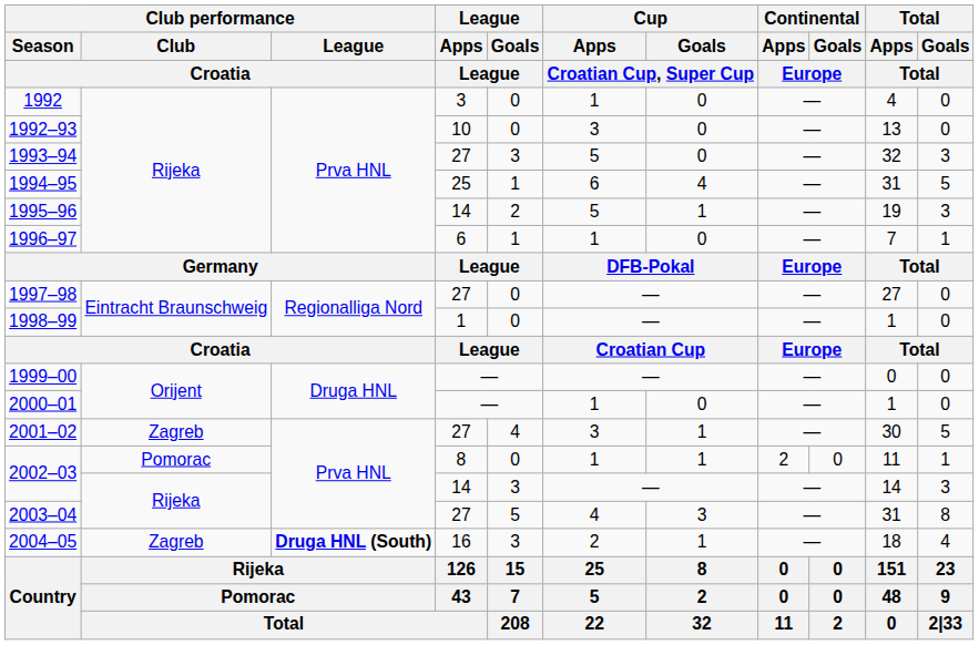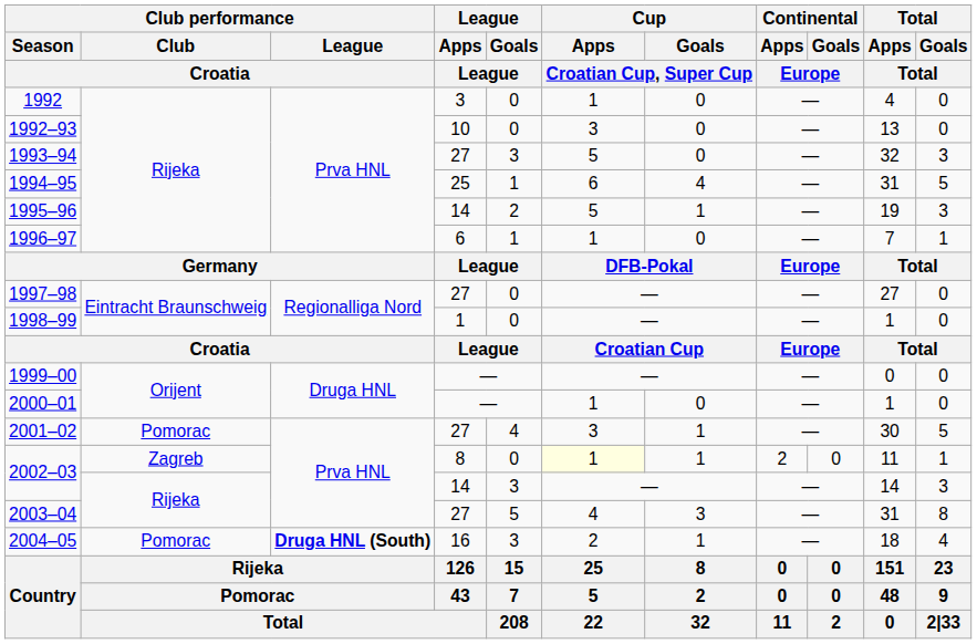 <table class="wikitable" style="text-align:center;">
 <tr>
 <th colspan=3>Club performance</th>
 <th colspan=2>League</th>
 <th colspan=2>Cup</th>
 <th colspan=2>Continental</th>
 <th colspan=2>Total</th>
 </tr>
 <tr>
 <th>Season</th>
 <th>Club</th>
 <th>League</th>
 <th>Apps</th>
 <th>Goals</th>
 <th>Apps</th>
 <th>Goals</th>
 <th>Apps</th>
 <th>Goals</th>
 <th>Apps</th>
 <th>Goals</th>
 </tr>
 <tr>
 <th colspan=3>Croatia</th>
 <th colspan=2>League</th>
 <th colspan=2><a href='#'>Croatian Cup</a>, <a href='#'>Super Cup</a></th>
 <th colspan=2><a href='#'>Europe</a></th>
 <th colspan=2>Total</th>
 </tr>
 <tr>
 <td><a href='#'>1992</a></td>
 <td rowspan="6"><a href='#'>Rijeka</a></td>
 <td rowspan="6"><a href='#'>Prva HNL</a></td>
 <td>3</td>
 <td>0</td>
 <td>1</td>
 <td>0</td>
 <td colspan="2">—</td>
 <td>4</td>
 <td>0</td>
 </tr>
 <tr>
 <td><a href='#'>1992–93</a></td>
 <td>10</td>
 <td>0</td>
 <td>3</td>
 <td>0</td>
 <td colspan="2">—</td>
 <td>13</td>
 <td>0</td>
 </tr>
 <tr>
 <td><a href='#'>1993–94</a></td>
 <td>27</td>
 <td>3</td>
 <td>5</td>
 <td>0</td>
 <td colspan="2">—</td>
 <td>32</td>
 <td>3</td>
 </tr>
 <tr>
 <td><a href='#'>1994–95</a></td>
 <td>25</td>
 <td>1</td>
 <td>6</td>
 <td>4</td>
 <td colspan="2">—</td>
 <td>31</td>
 <td>5</td>
 </tr>
 <tr>
 <td><a href='#'>1995–96</a></td>
 <td>14</td>
 <td>2</td>
 <td>5</td>
 <td>1</td>
 <td colspan="2">—</td>
 <td>19</td>
 <td>3</td>
 </tr>
 <tr>
 <td><a href='#'>1996–97</a></td>
 <td>6</td>
 <td>1</td>
 <td>1</td>
 <td>0</td>
 <td colspan="2">—</td>
 <td>7</td>
 <td>1</td>
 </tr>
 <tr>
 <th colspan=3>Germany</th>
 <th colspan=2>League</th>
 <th colspan=2><a href='#'>DFB-Pokal</a></th>
 <th colspan=2><a href='#'>Europe</a></th>
 <th colspan=2>Total</th>
 </tr>
 <tr>
 <td><a href='#'>1997–98</a></td>
 <td rowspan="2"><a href='#'>Eintracht Braunschweig</a></td>
 <td rowspan="2"><a href='#'>Regionalliga Nord</a></td>
 <td>27</td>
 <td>0</td>
 <td colspan="2">—</td>
 <td colspan="2">—</td>
 <td>27</td>
 <td>0</td>
 </tr>
 <tr>
 <td><a href='#'>1998–99</a></td>
 <td>1</td>
 <td>0</td>
 <td colspan="2">—</td>
 <td colspan="2">—</td>
 <td>1</td>
 <td>0</td>
 </tr>
 <tr>
 <th colspan=3>Croatia</th>
 <th colspan=2>League</th>
 <th colspan=2><a href='#'>Croatian Cup</a></th>
 <th colspan=2><a href='#'>Europe</a></th>
 <th colspan=2>Total</th>
 </tr>
 <tr>
 <td><a href='#'>1999–00</a></td>
 <td rowspan="2"><a href='#'>Orijent</a></td>
 <td rowspan="2"><a href='#'>Druga HNL</a></td>
 <td colspan="2">—</td>
 <td colspan="2">—</td>
 <td colspan="2">—</td>
 <td>0</td>
 <td>0</td>
 </tr>
 <tr>
 <td><a href='#'>2000–01</a></td>
 <td colspan="2">—</td>
 <td>1</td>
 <td>0</td>
 <td colspan="2">—</td>
 <td>1</td>
 <td>0</td>
 </tr>
 <tr>
 <td><a href='#'>2001–02</a></td>
-<td rowspan="1"><a href='#'>Zagreb</a></td>
+<td rowspan="1"><a href='#'>Pomorac</a></td>
 <td rowspan="4"><a href='#'>Prva HNL</a></td>
 <td>27</td>
 <td>4</td>
 <td>3</td>
 <td>1</td>
 <td colspan="2">—</td>
 <td>30</td>
 <td>5</td>
 </tr>
 <tr>
 <td rowspan="2"><a href='#'>2002–03</a></td>
-<td rowspan="1"><a href='#'>Pomorac</a></td>
+<td rowspan="1"><a href='#'>Zagreb</a></td>
 <td>8</td>
 <td>0</td>
-<td>1</td>
+<td style="background: lightyellow;">1</td>
 <td>1</td>
 <td>2</td>
 <td>0</td>
 <td>11</td>
 <td>1</td>
 </tr>
 <tr>
 <td rowspan="2"><a href='#'>Rijeka</a></td>
 <td>14</td>
 <td>3</td>
 <td colspan="2">—</td>
 <td colspan="2">—</td>
 <td>14</td>
 <td>3</td>
 </tr>
 <tr>
 <td><a href='#'>2003–04</a></td>
 <td>27</td>
 <td>5</td>
 <td>4</td>
 <td>3</td>
 <td colspan="2">—</td>
 <td>31</td>
 <td>8</td>
 </tr>
 <tr>
 <td><a href='#'>2004–05</a></td>
-<td rowspan="1"><a href='#'>Zagreb</a></td>
+<td rowspan="1"><a href='#'>Pomorac</a></td>
 <td rowspan="1"><strong><a href='#'>Druga HNL</a> (South)</strong></td>
 <td>16</td>
 <td>3</td>
 <td>2</td>
 <td>1</td>
 <td colspan="2">—</td>
 <td>18</td>
 <td>4</td>
 </tr>
 <tr>
 <th rowspan=3>Country</th>
 <th colspan=2>Rijeka</th>
 <th>126</th>
 <th>15</th>
 <th>25</th>
 <th>8</th>
 <th>0</th>
 <th>0</th>
 <th>151</th>
 <th>23</th>
 </tr>
 <tr>
 <th colspan=2>Pomorac</th>
 <th>43</th>
 <th>7</th>
 <th>5</th>
 <th>2</th>
 <th>0</th>
 <th>0</th>
 <th>48</th>
 <th>9</th>
 </tr>
 <tr>
 <th colspan=3>Total</th>
 <th>208</th>
 <th>22</th>
 <th>32</th>
 <th>11</th>
 <th>2</th>
 <th>0</th>
 <th 24>2|33</th>
 </tr>
 </table>
